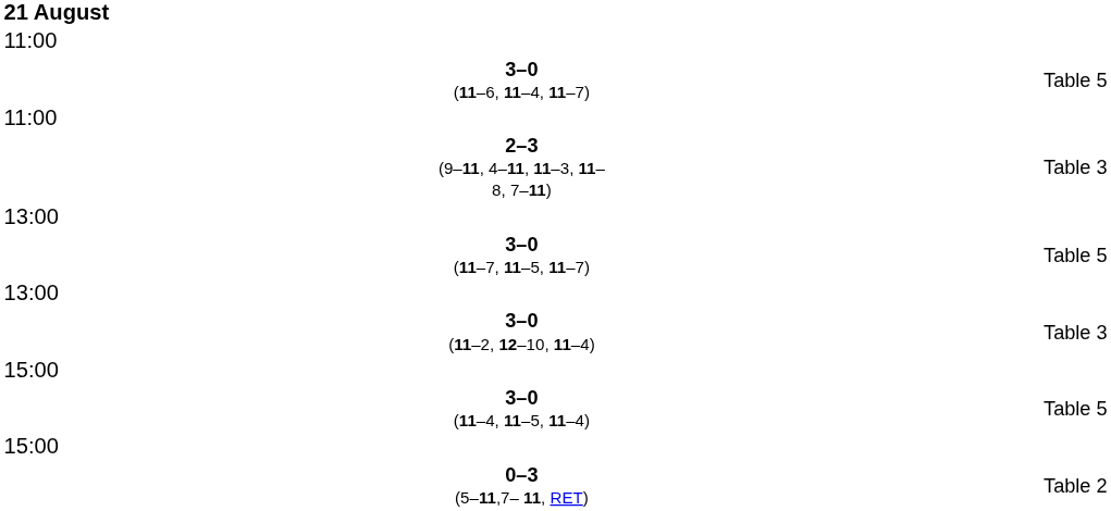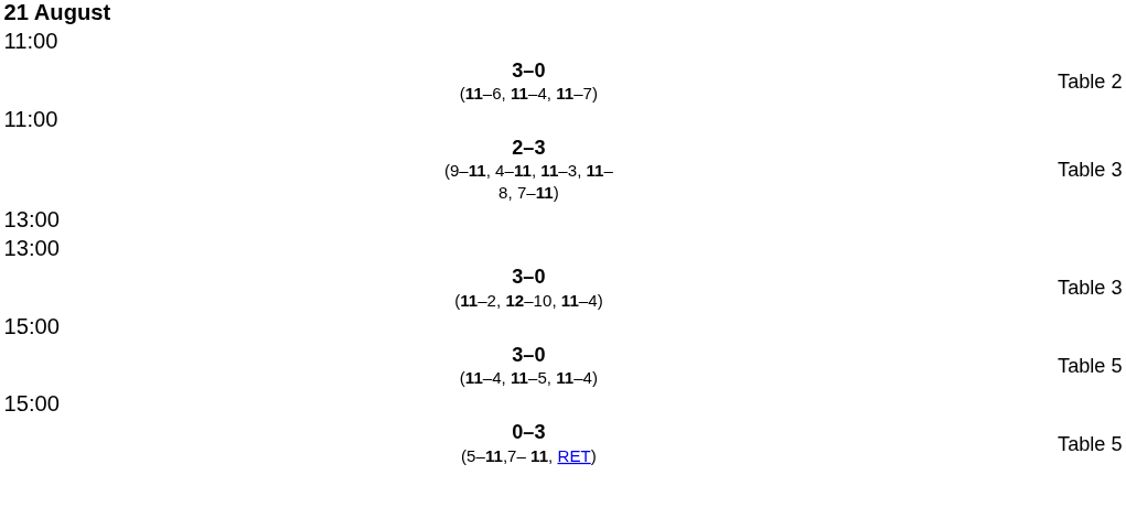 <table style="width:100%;" cellspacing="1">
 <tr>
 <th width=25%></th>
 <th width=10%></th>
 <th width=25%></th>
 </tr>
 <tr>
 <td><strong>21 August</strong></td>
 </tr>
 <tr>
 <td>11:00</td>
 </tr>
 <tr style=font-size:90%>
 <td align=right><strong></strong></td>
 <td align=center><strong> 3–0 </strong><br><small>(<strong>11</strong>–6, <strong>11</strong>–4, <strong>11</strong>–7)</small></td>
 <td></td>
-<td>Table 5</td>
+<td>Table 2</td>
 </tr>
 <tr>
 <td>11:00</td>
 </tr>
 <tr style=font-size:90%>
 <td align=right></td>
 <td align=center><strong> 2–3 </strong><br><small>(9–<strong>11</strong>, 4–<strong>11</strong>, <strong>11</strong>–3, <strong>11</strong>–8, 7–<strong>11</strong>)</small></td>
 <td><strong></strong></td>
 <td>Table 3</td>
 </tr>
 <tr>
 <td>13:00</td>
-</tr>
-<tr style=font-size:90%>
-<td align=right><strong></strong></td>
-<td align=center><strong> 3–0 </strong><br><small>(<strong>11</strong>–7, <strong>11</strong>–5, <strong>11</strong>–7)</small></td>
-<td></td>
-<td>Table 5</td>
 </tr>
 <tr>
 <td>13:00</td>
 </tr>
 <tr style=font-size:90%>
 <td align=right><strong></strong></td>
 <td align=center><strong> 3–0 </strong><br><small>(<strong>11</strong>–2, <strong>12</strong>–10, <strong>11</strong>–4)</small></td>
 <td></td>
 <td>Table 3</td>
 </tr>
 <tr>
 <td>15:00</td>
 </tr>
 <tr style=font-size:90%>
 <td align=right><strong></strong></td>
 <td align=center><strong> 3–0 </strong><br><small>(<strong>11</strong>–4, <strong>11</strong>–5, <strong>11</strong>–4)</small></td>
 <td></td>
 <td>Table 5</td>
 </tr>
 <tr>
 <td>15:00</td>
 </tr>
 <tr style=font-size:90%>
 <td align=right></td>
 <td align=center><strong> 0–3</strong><br><small>(5–<strong>11</strong>,7– <strong>11</strong>, <a href='#'>RET</a>)</small></td>
 <td><strong></strong></td>
-<td>Table 2</td>
+<td>Table 5</td>
 </tr>
 </table>
